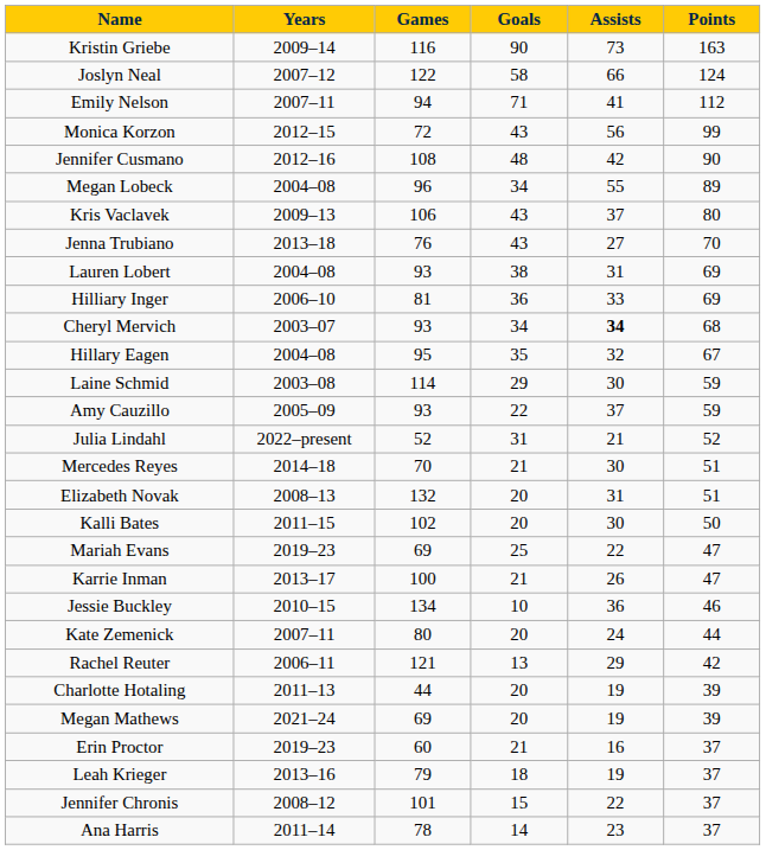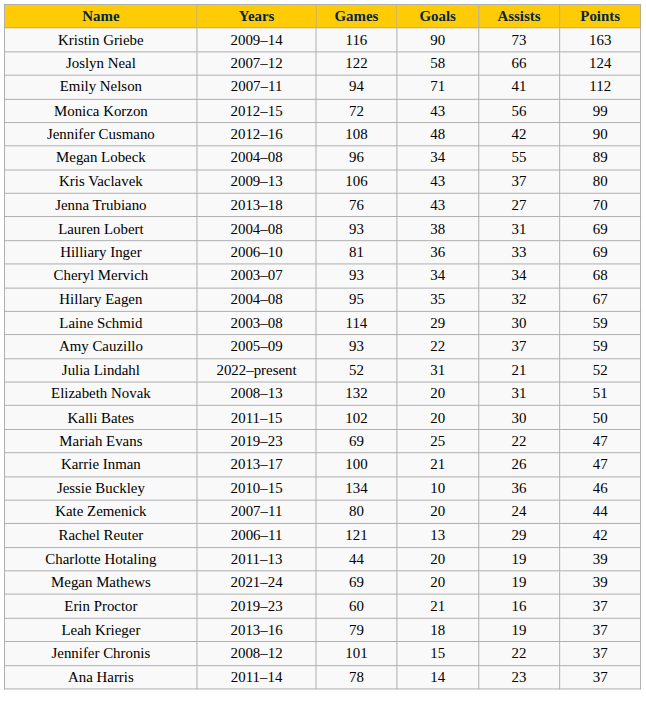 <table class="wikitable">
 <tr align="center"  style="background:#ffcb05;color:#00274c;">
 <td ! scope="col" width="200px"><strong>Name</strong></td>
 <td ! scope="col" width="120px"><strong>Years</strong></td>
 <td ! scope="col" width="80px"><strong>Games</strong></td>
 <td ! scope="col" width="80px"><strong>Goals</strong></td>
 <td ! scope="col" width="80px"><strong>Assists</strong></td>
 <td ! scope="col" width="80px"><strong>Points</strong></td>
 </tr>
 <tr align="center" bgcolor="">
 <td>Kristin Griebe</td>
 <td>2009–14</td>
 <td>116</td>
 <td>90</td>
 <td>73</td>
 <td>163</td>
 </tr>
 <tr align="center" bgcolor="">
 <td>Joslyn Neal</td>
 <td>2007–12</td>
 <td>122</td>
 <td>58</td>
 <td>66</td>
 <td>124</td>
 </tr>
 <tr align="center" bgcolor="">
 <td>Emily Nelson</td>
 <td>2007–11</td>
 <td>94</td>
 <td>71</td>
 <td>41</td>
 <td>112</td>
 </tr>
 <tr align="center" bgcolor="">
 <td>Monica Korzon</td>
 <td>2012–15</td>
 <td>72</td>
 <td>43</td>
 <td>56</td>
 <td>99</td>
 </tr>
 <tr align="center" bgcolor="">
 <td>Jennifer Cusmano</td>
 <td>2012–16</td>
 <td>108</td>
 <td>48</td>
 <td>42</td>
 <td>90</td>
 </tr>
 <tr align="center" bgcolor="">
 <td>Megan Lobeck</td>
 <td>2004–08</td>
 <td>96</td>
 <td>34</td>
 <td>55</td>
 <td>89</td>
 </tr>
 <tr align="center" bgcolor="">
 <td>Kris Vaclavek</td>
 <td>2009–13</td>
 <td>106</td>
 <td>43</td>
 <td>37</td>
 <td>80</td>
 </tr>
 <tr align="center" bgcolor="">
 <td>Jenna Trubiano</td>
 <td>2013–18</td>
 <td>76</td>
 <td>43</td>
 <td>27</td>
 <td>70</td>
 </tr>
 <tr align="center" bgcolor="">
 <td>Lauren Lobert</td>
 <td>2004–08</td>
 <td>93</td>
 <td>38</td>
 <td>31</td>
 <td>69</td>
 </tr>
 <tr align="center" bgcolor="">
 <td>Hilliary Inger</td>
 <td>2006–10</td>
 <td>81</td>
 <td>36</td>
 <td>33</td>
 <td>69</td>
 </tr>
 <tr align="center" bgcolor="">
 <td>Cheryl Mervich</td>
 <td>2003–07</td>
 <td>93</td>
 <td>34</td>
-<td><strong>34</strong></td>
+<td>34</td>
 <td>68</td>
 </tr>
 <tr align="center" bgcolor="">
 <td>Hillary Eagen</td>
 <td>2004–08</td>
 <td>95</td>
 <td>35</td>
 <td>32</td>
 <td>67</td>
 </tr>
 <tr align="center" bgcolor="">
 <td>Laine Schmid</td>
 <td>2003–08</td>
 <td>114</td>
 <td>29</td>
 <td>30</td>
 <td>59</td>
 </tr>
 <tr align="center" bgcolor="">
 <td>Amy Cauzillo</td>
 <td>2005–09</td>
 <td>93</td>
 <td>22</td>
 <td>37</td>
 <td>59</td>
 </tr>
 <tr align="center" bgcolor="">
 <td>Julia Lindahl</td>
 <td>2022–present</td>
 <td>52</td>
 <td>31</td>
 <td>21</td>
 <td>52</td>
-</tr>
-<tr align="center" bgcolor="">
-<td>Mercedes Reyes</td>
-<td>2014–18</td>
-<td>70</td>
-<td>21</td>
-<td>30</td>
-<td>51</td>
 </tr>
 <tr align="center" bgcolor="">
 <td>Elizabeth Novak</td>
 <td>2008–13</td>
 <td>132</td>
 <td>20</td>
 <td>31</td>
 <td>51</td>
 </tr>
 <tr align="center" bgcolor="">
 <td>Kalli Bates</td>
 <td>2011–15</td>
 <td>102</td>
 <td>20</td>
 <td>30</td>
 <td>50</td>
 </tr>
 <tr align="center" bgcolor="">
 <td>Mariah Evans</td>
 <td>2019–23</td>
 <td>69</td>
 <td>25</td>
 <td>22</td>
 <td>47</td>
 </tr>
 <tr align="center" bgcolor="">
 <td>Karrie Inman</td>
 <td>2013–17</td>
 <td>100</td>
 <td>21</td>
 <td>26</td>
 <td>47</td>
 </tr>
 <tr align="center" bgcolor="">
 <td>Jessie Buckley</td>
 <td>2010–15</td>
 <td>134</td>
 <td>10</td>
 <td>36</td>
 <td>46</td>
 </tr>
 <tr align="center" bgcolor="">
 <td>Kate Zemenick</td>
 <td>2007–11</td>
 <td>80</td>
 <td>20</td>
 <td>24</td>
 <td>44</td>
 </tr>
 <tr align="center" bgcolor="">
 <td>Rachel Reuter</td>
 <td>2006–11</td>
 <td>121</td>
 <td>13</td>
 <td>29</td>
 <td>42</td>
 </tr>
 <tr align="center" bgcolor="">
 <td>Charlotte Hotaling</td>
 <td>2011–13</td>
 <td>44</td>
 <td>20</td>
 <td>19</td>
 <td>39</td>
 </tr>
 <tr align="center" bgcolor="">
 <td>Megan Mathews</td>
 <td>2021–24</td>
 <td>69</td>
 <td>20</td>
 <td>19</td>
 <td>39</td>
 </tr>
 <tr align="center" bgcolor="">
 <td>Erin Proctor</td>
 <td>2019–23</td>
 <td>60</td>
 <td>21</td>
 <td>16</td>
 <td>37</td>
 </tr>
 <tr align="center" bgcolor="">
 <td>Leah Krieger</td>
 <td>2013–16</td>
 <td>79</td>
 <td>18</td>
 <td>19</td>
 <td>37</td>
 </tr>
 <tr align="center" bgcolor="">
 <td>Jennifer Chronis</td>
 <td>2008–12</td>
 <td>101</td>
 <td>15</td>
 <td>22</td>
 <td>37</td>
 </tr>
 <tr align="center" bgcolor="">
 <td>Ana Harris</td>
 <td>2011–14</td>
 <td>78</td>
 <td>14</td>
 <td>23</td>
 <td>37</td>
 </tr>
 </table>
